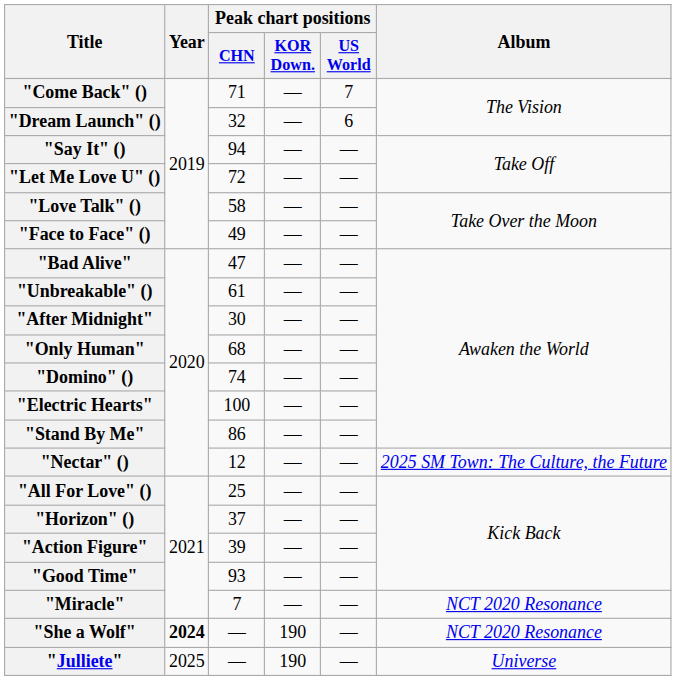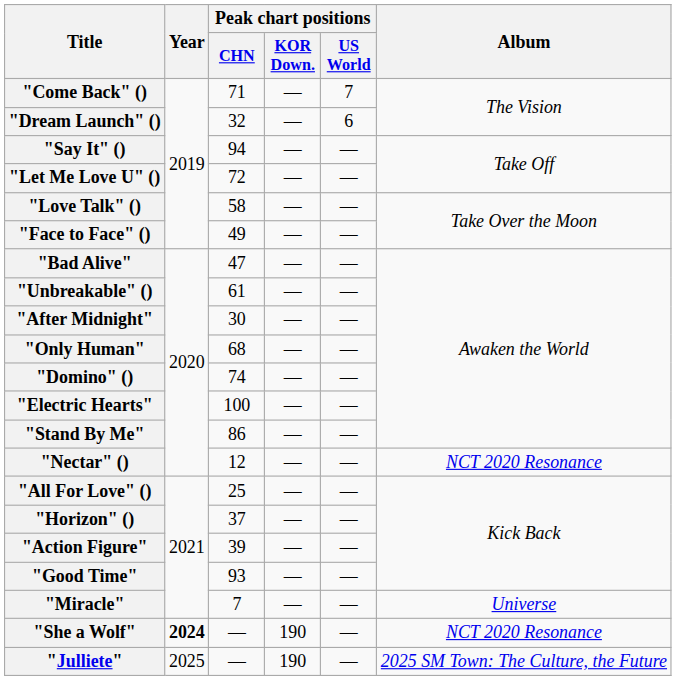 <table class="wikitable plainrowheaders" style="text-align:center">
 <tr>
 <th rowspan="2" scope="col">Title</th>
 <th rowspan="2" scope="col">Year</th>
 <th colspan="3">Peak chart positions</th>
 <th rowspan="2" scope="col">Album</th>
 </tr>
 <tr>
 <th scope="col" style="width:3em;font-size:90%"><a href='#'>CHN</a><br></th>
 <th scope="col" style="width:3em;font-size:90%"><a href='#'>KOR<br>Down.</a><br></th>
 <th scope="col" style="width:3em;font-size:90%"><a href='#'>US<br>World</a><br></th>
 </tr>
 <tr>
 <th scope="row">"Come Back" ()</th>
 <td rowspan="6">2019</td>
 <td>71</td>
 <td>—</td>
 <td>7</td>
 <td rowspan="2"><em>The Vision</em></td>
 </tr>
 <tr>
 <th scope="row">"Dream Launch" ()</th>
 <td>32</td>
 <td>—</td>
 <td>6</td>
 </tr>
 <tr>
 <th scope="row">"Say It" ()</th>
 <td>94</td>
 <td>—</td>
 <td>—</td>
 <td rowspan="2"><em>Take Off</em></td>
 </tr>
 <tr>
 <th scope="row">"Let Me Love U" ()</th>
 <td>72</td>
 <td>—</td>
 <td>—</td>
 </tr>
 <tr>
 <th scope="row">"Love Talk" ()</th>
 <td>58</td>
 <td>—</td>
 <td>—</td>
 <td rowspan="2"><em>Take Over the Moon</em></td>
 </tr>
 <tr>
 <th scope="row">"Face to Face" ()</th>
 <td>49</td>
 <td>—</td>
 <td>—</td>
 </tr>
 <tr>
 <th scope="row">"Bad Alive"</th>
 <td rowspan="8">2020</td>
 <td>47</td>
 <td>—</td>
 <td>—</td>
 <td rowspan="7"><em>Awaken the World</em></td>
 </tr>
 <tr>
 <th scope="row">"Unbreakable" ()</th>
 <td>61</td>
 <td>—</td>
 <td>—</td>
 </tr>
 <tr>
 <th scope="row">"After Midnight"</th>
 <td>30</td>
 <td>—</td>
 <td>—</td>
 </tr>
 <tr>
 <th scope="row">"Only Human"</th>
 <td>68</td>
 <td>—</td>
 <td>—</td>
 </tr>
 <tr>
 <th scope="row">"Domino" ()</th>
 <td>74</td>
 <td>—</td>
 <td>—</td>
 </tr>
 <tr>
 <th scope="row">"Electric Hearts"</th>
 <td>100</td>
 <td>—</td>
 <td>—</td>
 </tr>
 <tr>
 <th scope="row">"Stand By Me"</th>
 <td>86</td>
 <td>—</td>
 <td>—</td>
 </tr>
 <tr>
 <th scope="row">"Nectar" ()</th>
 <td>12</td>
 <td>—</td>
 <td>—</td>
-<td><em><a href='#'>2025 SM Town: The Culture, the Future</a></em></td>
+<td><em><a href='#'>NCT 2020 Resonance</a></em></td>
 </tr>
 <tr>
 <th scope="row">"All For Love" ()</th>
 <td rowspan="5">2021</td>
 <td>25</td>
 <td>—</td>
 <td>—</td>
 <td rowspan="4"><em>Kick Back</em></td>
 </tr>
 <tr>
 <th scope="row">"Horizon" ()</th>
 <td>37</td>
 <td>—</td>
 <td>—</td>
 </tr>
 <tr>
 <th scope="row">"Action Figure"</th>
 <td>39</td>
 <td>—</td>
 <td>—</td>
 </tr>
 <tr>
 <th scope="row">"Good Time"</th>
 <td>93</td>
 <td>—</td>
 <td>—</td>
 </tr>
 <tr>
 <th scope="row">"Miracle"</th>
 <td>7</td>
 <td>—</td>
 <td>—</td>
-<td><em><a href='#'>NCT 2020 Resonance</a></em></td>
+<td><em><a href='#'>Universe</a></em></td>
 </tr>
 <tr>
 <th scope="row">"She a Wolf"</th>
 <td><strong>2024</strong></td>
 <td>—</td>
 <td>190</td>
 <td>—</td>
 <td><em><a href='#'>NCT 2020 Resonance</a></em></td>
 </tr>
 <tr>
 <th scope="row">"<a href='#'>Julliete</a>"</th>
 <td>2025</td>
 <td>—</td>
 <td>190</td>
 <td>—</td>
-<td><em><a href='#'>Universe</a></em></td>
+<td><em><a href='#'>2025 SM Town: The Culture, the Future</a></em></td>
 </tr>
 </table>
